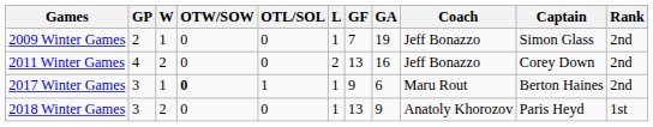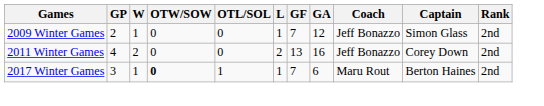 <table class="wikitable sortable">
 <tr>
 <th>Games</th>
 <th>GP</th>
 <th>W</th>
 <th>OTW/SOW</th>
 <th>OTL/SOL</th>
 <th>L</th>
 <th>GF</th>
 <th>GA</th>
 <th>Coach</th>
 <th>Captain</th>
 <th>Rank</th>
 </tr>
 <tr>
 <td><a href='#'>2009 Winter Games</a></td>
 <td>2</td>
 <td>1</td>
 <td>0</td>
 <td>0</td>
 <td>1</td>
 <td>7</td>
-<td>19</td>
+<td>12</td>
 <td>Jeff Bonazzo</td>
 <td>Simon Glass</td>
 <td>2nd</td>
 </tr>
 <tr>
 <td><a href='#'>2011 Winter Games</a></td>
 <td>4</td>
 <td>2</td>
 <td>0</td>
 <td>0</td>
 <td>2</td>
 <td>13</td>
 <td>16</td>
 <td>Jeff Bonazzo</td>
 <td>Corey Down</td>
 <td>2nd</td>
 </tr>
 <tr>
 <td><a href='#'>2017 Winter Games</a></td>
 <td>3</td>
 <td>1</td>
 <td><strong>0</strong></td>
 <td>1</td>
 <td>1</td>
-<td>9</td>
+<td>7</td>
 <td>6</td>
 <td>Maru Rout</td>
 <td>Berton Haines</td>
 <td>2nd</td>
 </tr>
-<tr>
-<td><a href='#'>2018 Winter Games</a></td>
-<td>3</td>
-<td>2</td>
-<td>0</td>
-<td>0</td>
-<td>1</td>
-<td>13</td>
-<td>9</td>
-<td>Anatoly Khorozov</td>
-<td>Paris Heyd</td>
-<td>1st</td>
-</tr>
 </table>
